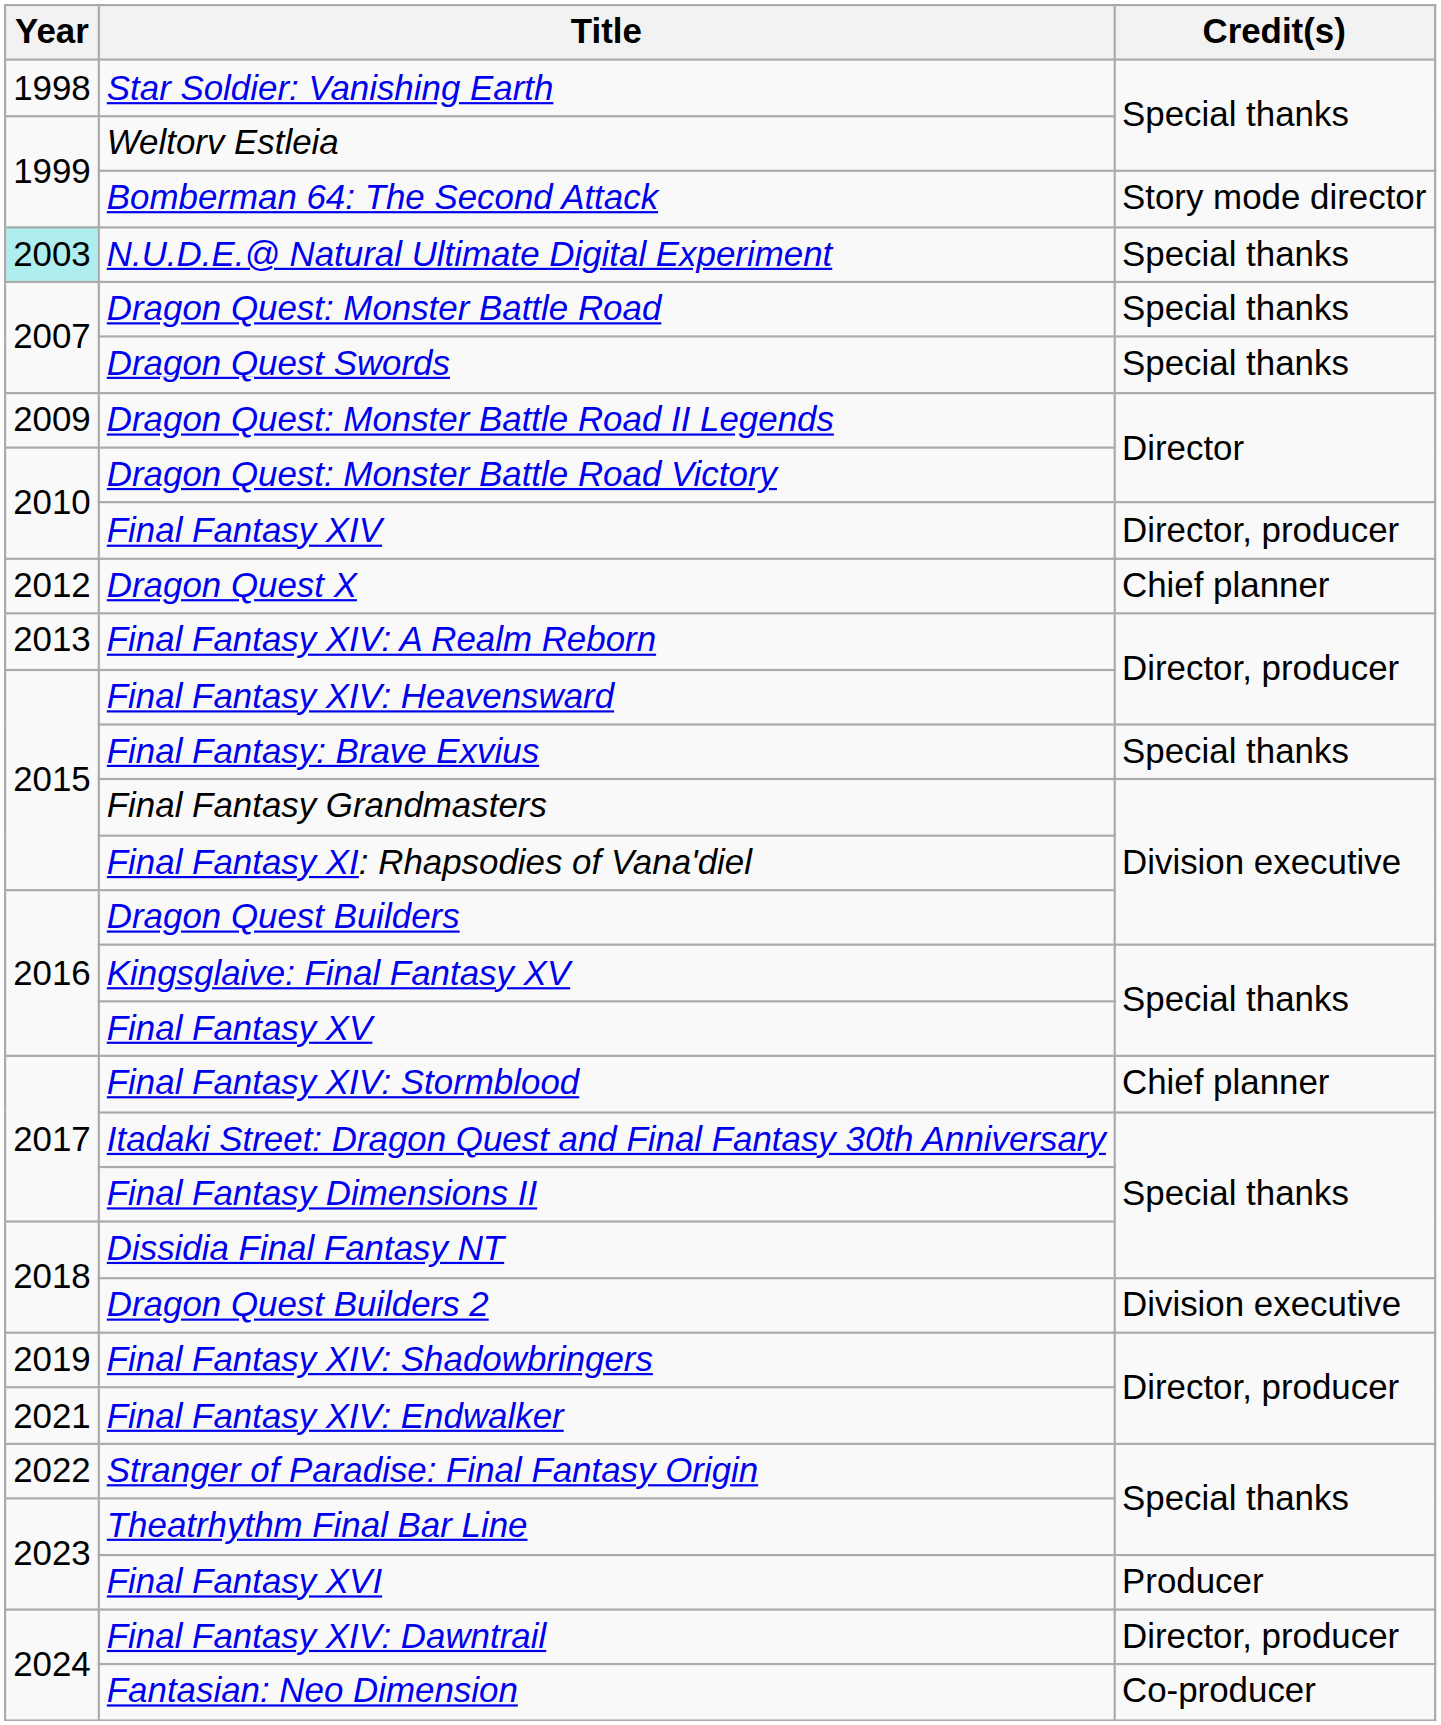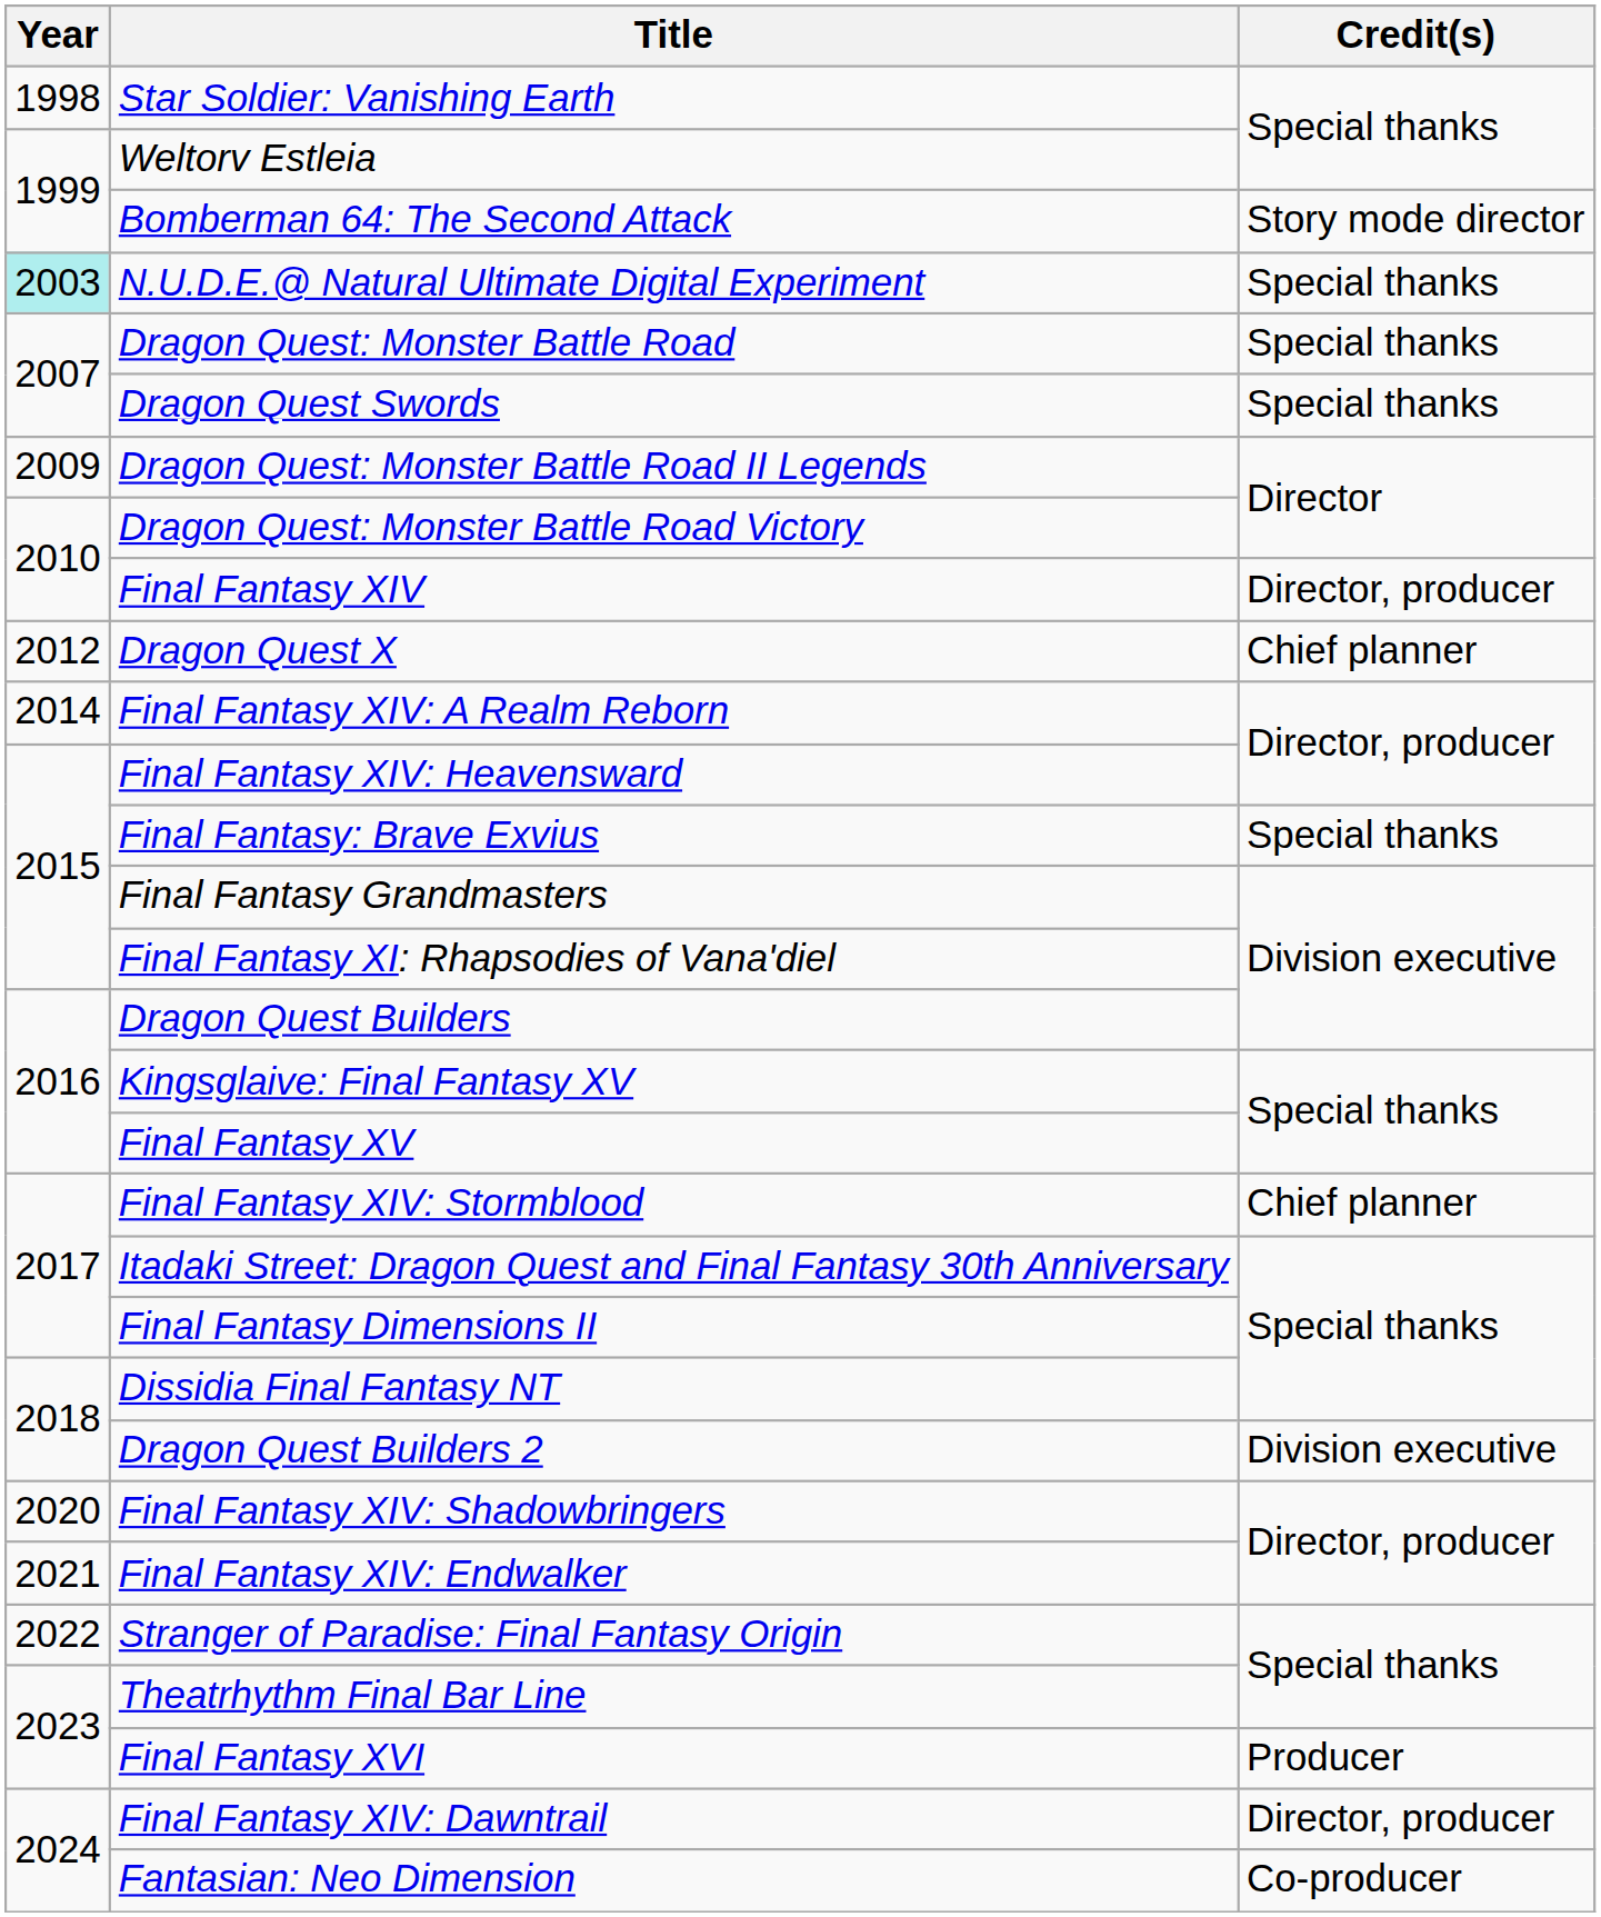 <table class="wikitable sortable" width="auto">
 <tr>
 <th>Year</th>
 <th>Title</th>
 <th>Credit(s)</th>
 </tr>
 <tr>
 <td>1998</td>
 <td><em><a href='#'>Star Soldier: Vanishing Earth</a></em></td>
 <td rowspan="2">Special thanks</td>
 </tr>
 <tr>
 <td rowspan="2">1999</td>
 <td><em>Weltorv Estleia</em></td>
 </tr>
 <tr>
 <td><em><a href='#'>Bomberman 64: The Second Attack</a></em></td>
 <td>Story mode director</td>
 </tr>
 <tr>
 <td style="background: paleturquoise;">2003</td>
 <td><em><a href='#'>N.U.D.E.@ Natural Ultimate Digital Experiment</a></em></td>
 <td>Special thanks</td>
 </tr>
 <tr>
 <td rowspan="2">2007</td>
 <td><em><a href='#'>Dragon Quest: Monster Battle Road</a></em></td>
 <td>Special thanks</td>
 </tr>
 <tr>
 <td><em><a href='#'>Dragon Quest Swords</a></em></td>
 <td>Special thanks</td>
 </tr>
 <tr>
 <td>2009</td>
 <td><em><a href='#'>Dragon Quest: Monster Battle Road II Legends</a></em></td>
 <td rowspan="2">Director</td>
 </tr>
 <tr>
 <td rowspan="2">2010</td>
 <td><em><a href='#'>Dragon Quest: Monster Battle Road Victory</a></em></td>
 </tr>
 <tr>
 <td><em><a href='#'>Final Fantasy XIV</a></em></td>
 <td>Director, producer</td>
 </tr>
 <tr>
 <td>2012</td>
 <td><em><a href='#'>Dragon Quest X</a></em></td>
 <td>Chief planner</td>
 </tr>
 <tr>
-<td>2013</td>
+<td>2014</td>
 <td><em><a href='#'>Final Fantasy XIV: A Realm Reborn</a></em></td>
 <td rowspan="2">Director, producer</td>
 </tr>
 <tr>
 <td rowspan="4">2015</td>
 <td><em><a href='#'>Final Fantasy XIV: Heavensward</a></em></td>
 </tr>
 <tr>
 <td><em><a href='#'>Final Fantasy: Brave Exvius</a></em></td>
 <td>Special thanks</td>
 </tr>
 <tr>
 <td><em>Final Fantasy Grandmasters</em></td>
 <td rowspan="3">Division executive</td>
 </tr>
 <tr>
 <td><em><a href='#'>Final Fantasy XI</a>: Rhapsodies of Vana'diel</em></td>
 </tr>
 <tr>
 <td rowspan="3">2016</td>
 <td><em><a href='#'>Dragon Quest Builders</a></em></td>
 </tr>
 <tr>
 <td><em><a href='#'>Kingsglaive: Final Fantasy XV</a></em></td>
 <td rowspan="2">Special thanks</td>
 </tr>
 <tr>
 <td><em><a href='#'>Final Fantasy XV</a></em></td>
 </tr>
 <tr>
 <td rowspan="3">2017</td>
 <td><em><a href='#'>Final Fantasy XIV: Stormblood</a></em></td>
 <td>Chief planner</td>
 </tr>
 <tr>
 <td><em><a href='#'>Itadaki Street: Dragon Quest and Final Fantasy 30th Anniversary</a></em></td>
 <td rowspan="3">Special thanks</td>
 </tr>
 <tr>
 <td><em><a href='#'>Final Fantasy Dimensions II</a></em></td>
 </tr>
 <tr>
 <td rowspan="2">2018</td>
 <td><em><a href='#'>Dissidia Final Fantasy NT</a></em></td>
 </tr>
 <tr>
 <td><em><a href='#'>Dragon Quest Builders 2</a></em></td>
 <td>Division executive</td>
 </tr>
 <tr>
-<td>2019</td>
+<td>2020</td>
 <td><em><a href='#'>Final Fantasy XIV: Shadowbringers</a></em></td>
 <td rowspan="2">Director, producer</td>
 </tr>
 <tr>
 <td>2021</td>
 <td><em><a href='#'>Final Fantasy XIV: Endwalker</a></em></td>
 </tr>
 <tr>
 <td>2022</td>
 <td><em><a href='#'>Stranger of Paradise: Final Fantasy Origin</a></em></td>
 <td rowspan="2">Special thanks</td>
 </tr>
 <tr>
 <td rowspan="2">2023</td>
 <td><em><a href='#'>Theatrhythm Final Bar Line</a></em></td>
 </tr>
 <tr>
 <td><em><a href='#'>Final Fantasy XVI</a></em></td>
 <td>Producer</td>
 </tr>
 <tr>
 <td rowspan="2">2024</td>
 <td><em><a href='#'>Final Fantasy XIV: Dawntrail</a></em></td>
 <td>Director, producer</td>
 </tr>
 <tr>
 <td><em><a href='#'>Fantasian: Neo Dimension</a></em></td>
 <td>Co-producer</td>
 </tr>
 <tr>
 </tr>
 </table>
